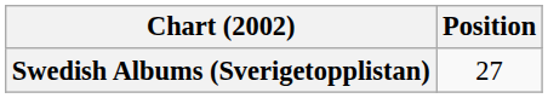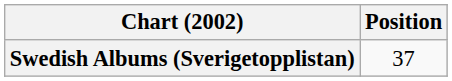 <table class="wikitable plainrowheaders" style="text-align:center">
 <tr>
 <th scope="col">Chart (2002)</th>
 <th scope="col">Position</th>
 </tr>
 <tr>
 <th scope="row">Swedish Albums (Sverigetopplistan)</th>
-<td>27</td>
+<td>37</td>
 </tr>
 </table>
